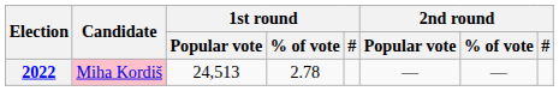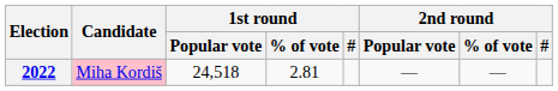 <table class="wikitable" style="text-align:center">
 <tr>
 <th rowspan="2">Election</th>
 <th rowspan="2">Candidate</th>
 <th colspan="3">1st round</th>
 <th colspan="3">2nd round</th>
 </tr>
 <tr>
 <th>Popular vote</th>
 <th>% of vote</th>
 <th>#</th>
 <th>Popular vote</th>
 <th>% of vote</th>
 <th>#</th>
 </tr>
 <tr>
 <th><a href='#'>2022</a></th>
 <td align="left" style="background: pink;"><a href='#'>Miha Kordiš</a></td>
-<td>24,513</td>
-<td>2.78</td>
+<td>24,518</td>
+<td>2.81</td>
 <td></td>
 <td>—</td>
 <td>—</td>
 <td></td>
 </tr>
 </table>
